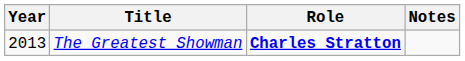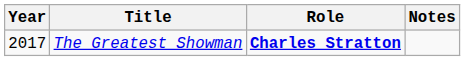 <table class="wikitable sortable">
 <tr>
 <th>Year</th>
 <th>Title</th>
 <th>Role</th>
 <th>Notes</th>
 </tr>
 <tr>
-<td>2013</td>
+<td>2017</td>
 <td><em><a href='#'>The Greatest Showman</a></em></td>
 <td><strong><a href='#'>Charles Stratton</a></strong></td>
 <td></td>
 </tr>
 </table>
